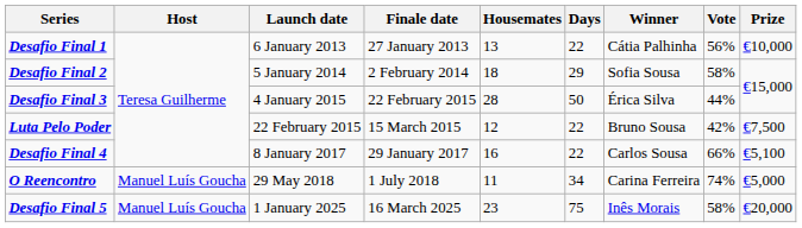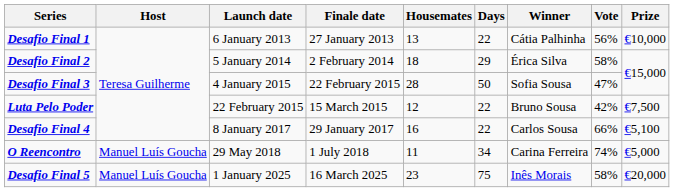 <table class="wikitable" style="text-align:left; font-size:95%; line-height:20px;">
 <tr>
 <th>Series</th>
 <th>Host</th>
 <th>Launch date</th>
 <th>Finale date</th>
 <th>Housemates</th>
 <th>Days</th>
 <th>Winner</th>
 <th>Vote</th>
 <th>Prize</th>
 </tr>
 <tr>
 <td><strong><a href='#'><em>Desafio Final 1</em></a></strong></td>
 <td rowspan=5><a href='#'>Teresa Guilherme</a></td>
 <td>6 January 2013</td>
 <td>27 January 2013</td>
 <td>13</td>
 <td>22</td>
 <td>Cátia Palhinha</td>
 <td>56%</td>
 <td><a href='#'>€</a>10,000</td>
 </tr>
 <tr>
 <td><strong><a href='#'><em>Desafio Final 2</em></a></strong></td>
 <td>5 January 2014</td>
 <td>2 February 2014</td>
 <td>18</td>
 <td>29</td>
-<td>Sofia Sousa</td>
+<td>Érica Silva</td>
 <td>58%</td>
 <td rowspan=2><a href='#'>€</a>15,000</td>
 </tr>
 <tr>
 <td><strong><a href='#'><em>Desafio Final 3</em></a></strong></td>
 <td>4 January 2015</td>
 <td>22 February 2015</td>
 <td>28</td>
 <td>50</td>
-<td>Érica Silva</td>
-<td>44%</td>
+<td>Sofia Sousa</td>
+<td>47%</td>
 </tr>
 <tr>
 <td><strong><a href='#'><em>Luta Pelo Poder</em></a></strong></td>
 <td>22 February 2015</td>
 <td>15 March 2015</td>
 <td>12</td>
 <td>22</td>
 <td>Bruno Sousa</td>
 <td>42%</td>
 <td><a href='#'>€</a>7,500</td>
 </tr>
 <tr>
 <td><strong><a href='#'><em>Desafio Final 4</em></a></strong></td>
 <td>8 January 2017</td>
 <td>29 January 2017</td>
 <td>16</td>
 <td>22</td>
 <td>Carlos Sousa</td>
 <td>66%</td>
 <td><a href='#'>€</a>5,100</td>
 </tr>
 <tr>
 <td><strong><a href='#'><em>O Reencontro</em></a></strong></td>
 <td><a href='#'>Manuel Luís Goucha</a></td>
 <td>29 May 2018</td>
 <td>1 July 2018</td>
 <td>11</td>
 <td>34</td>
 <td>Carina Ferreira</td>
 <td>74%</td>
 <td><a href='#'>€</a>5,000</td>
 </tr>
 <tr>
 <td><strong><a href='#'><em>Desafio Final 5</em></a></strong></td>
 <td><a href='#'>Manuel Luís Goucha</a></td>
 <td>1 January 2025</td>
 <td>16 March 2025</td>
 <td>23</td>
 <td>75</td>
 <td><a href='#'>Inês Morais</a></td>
 <td>58%</td>
 <td><a href='#'>€</a>20,000</td>
 </tr>
 </table>
